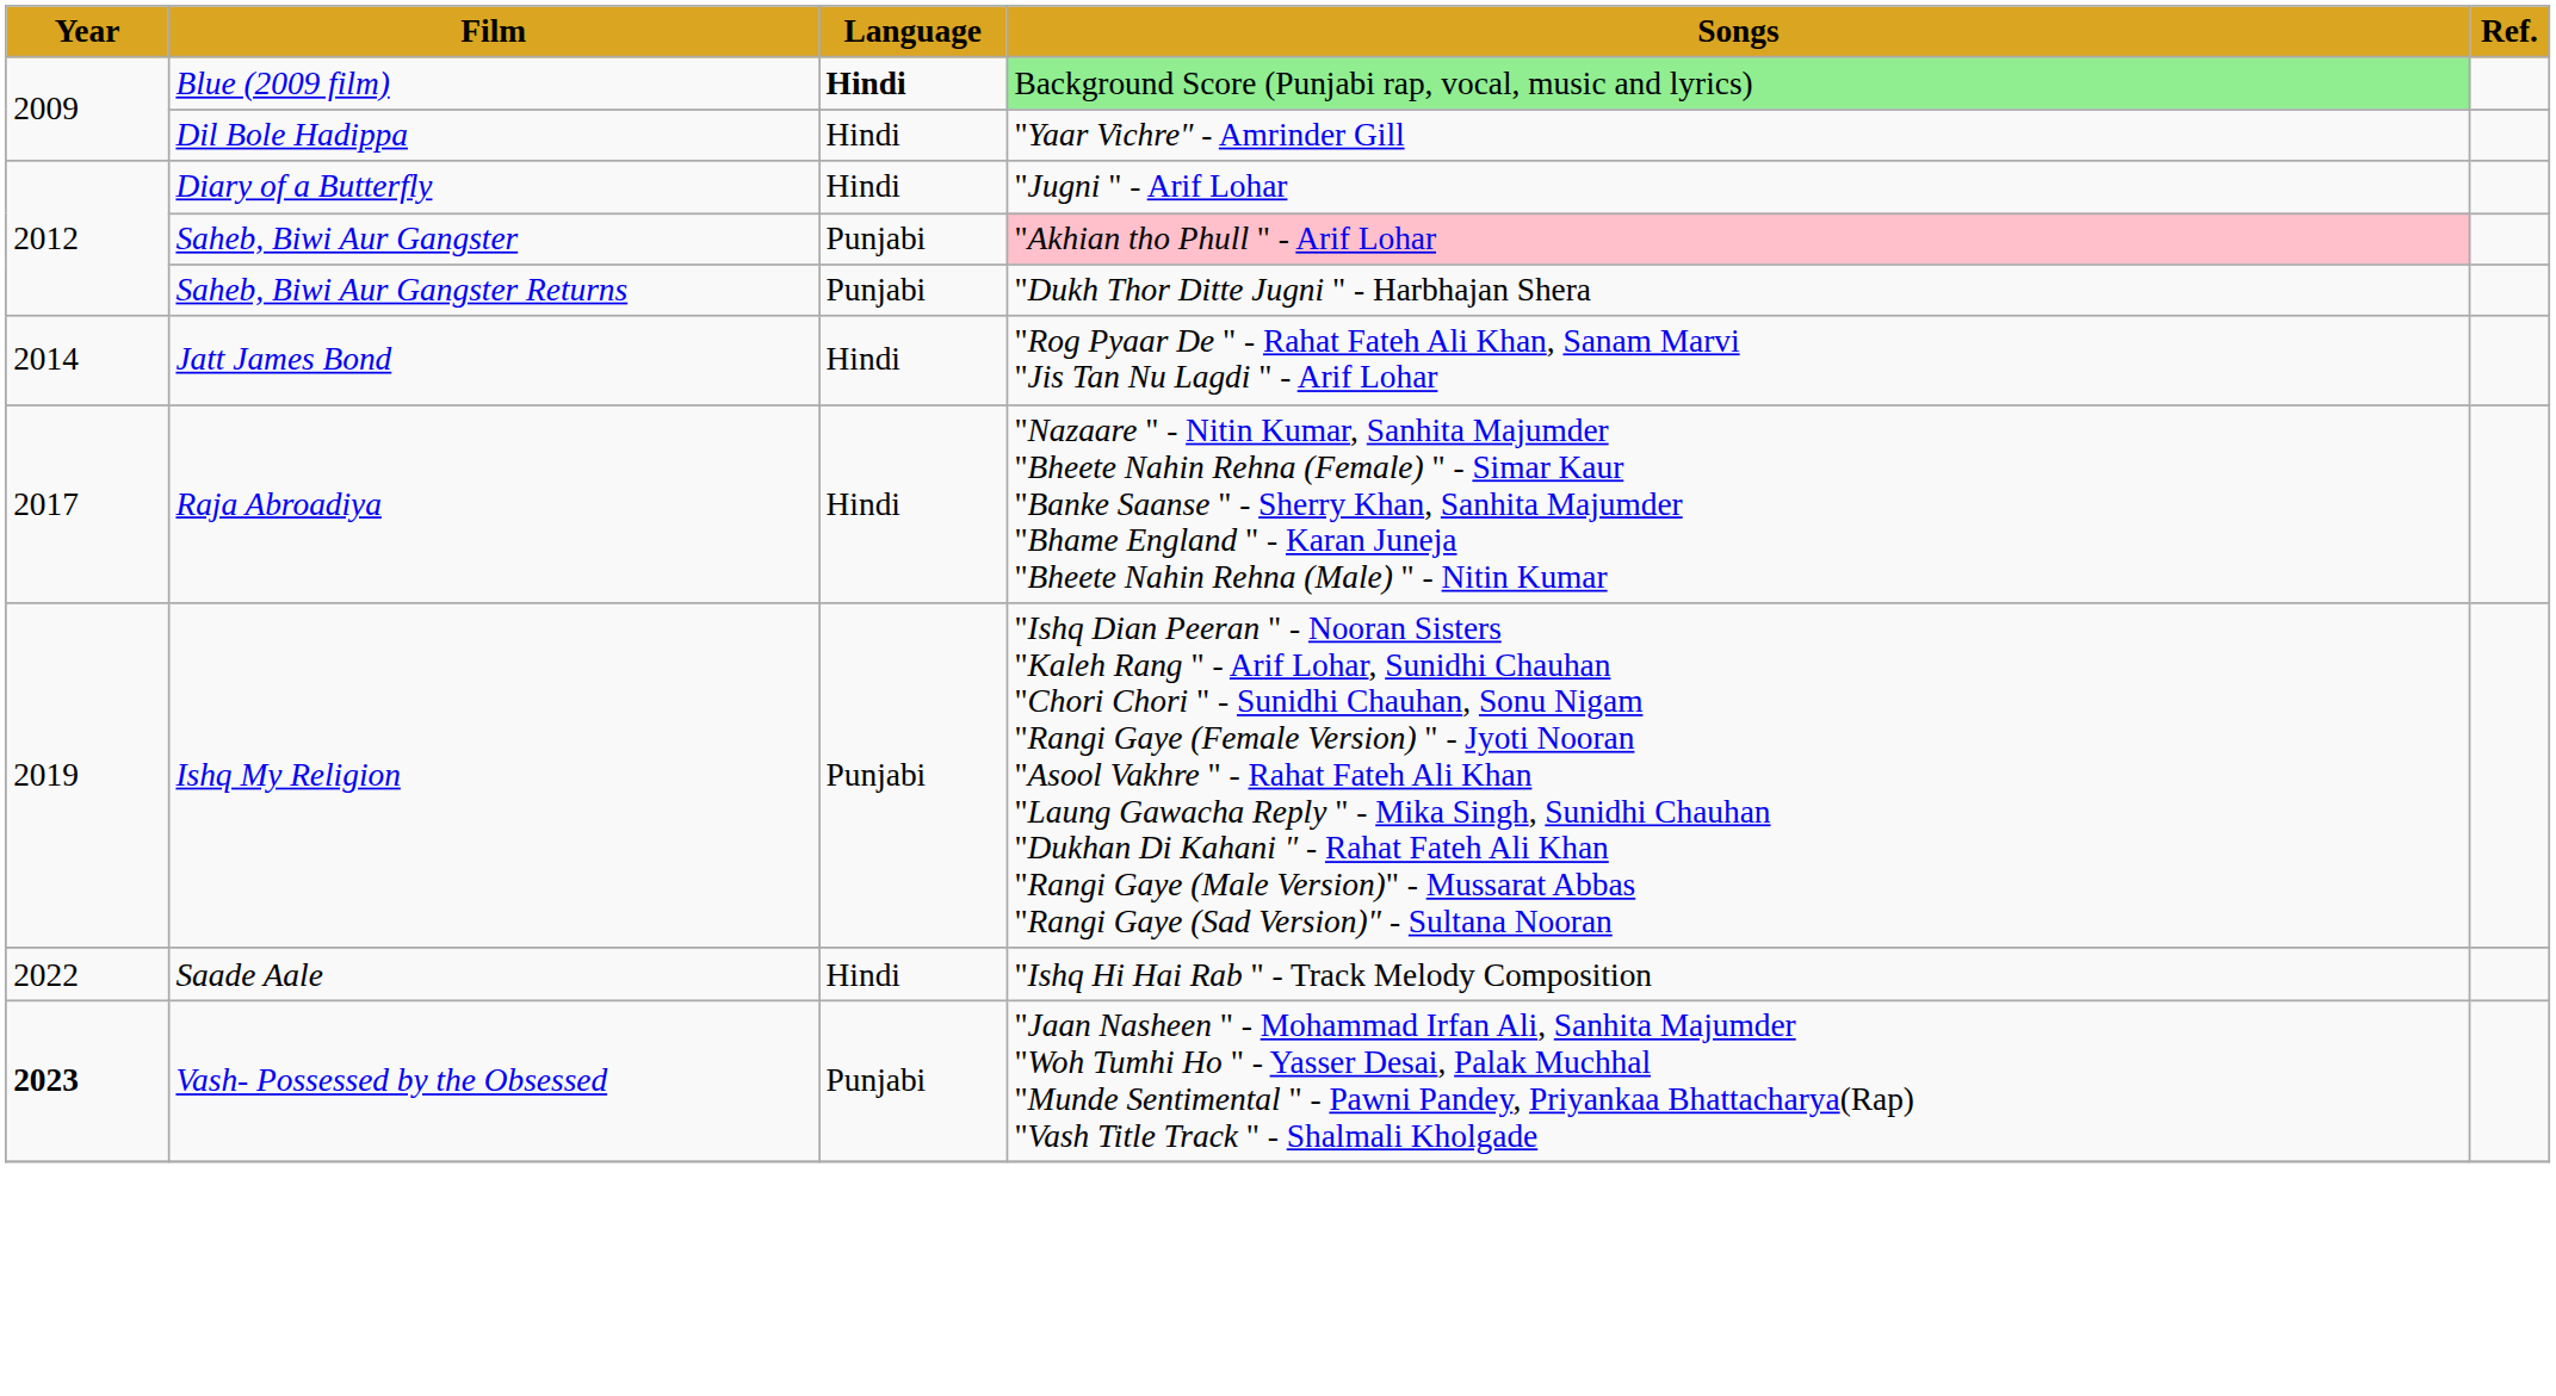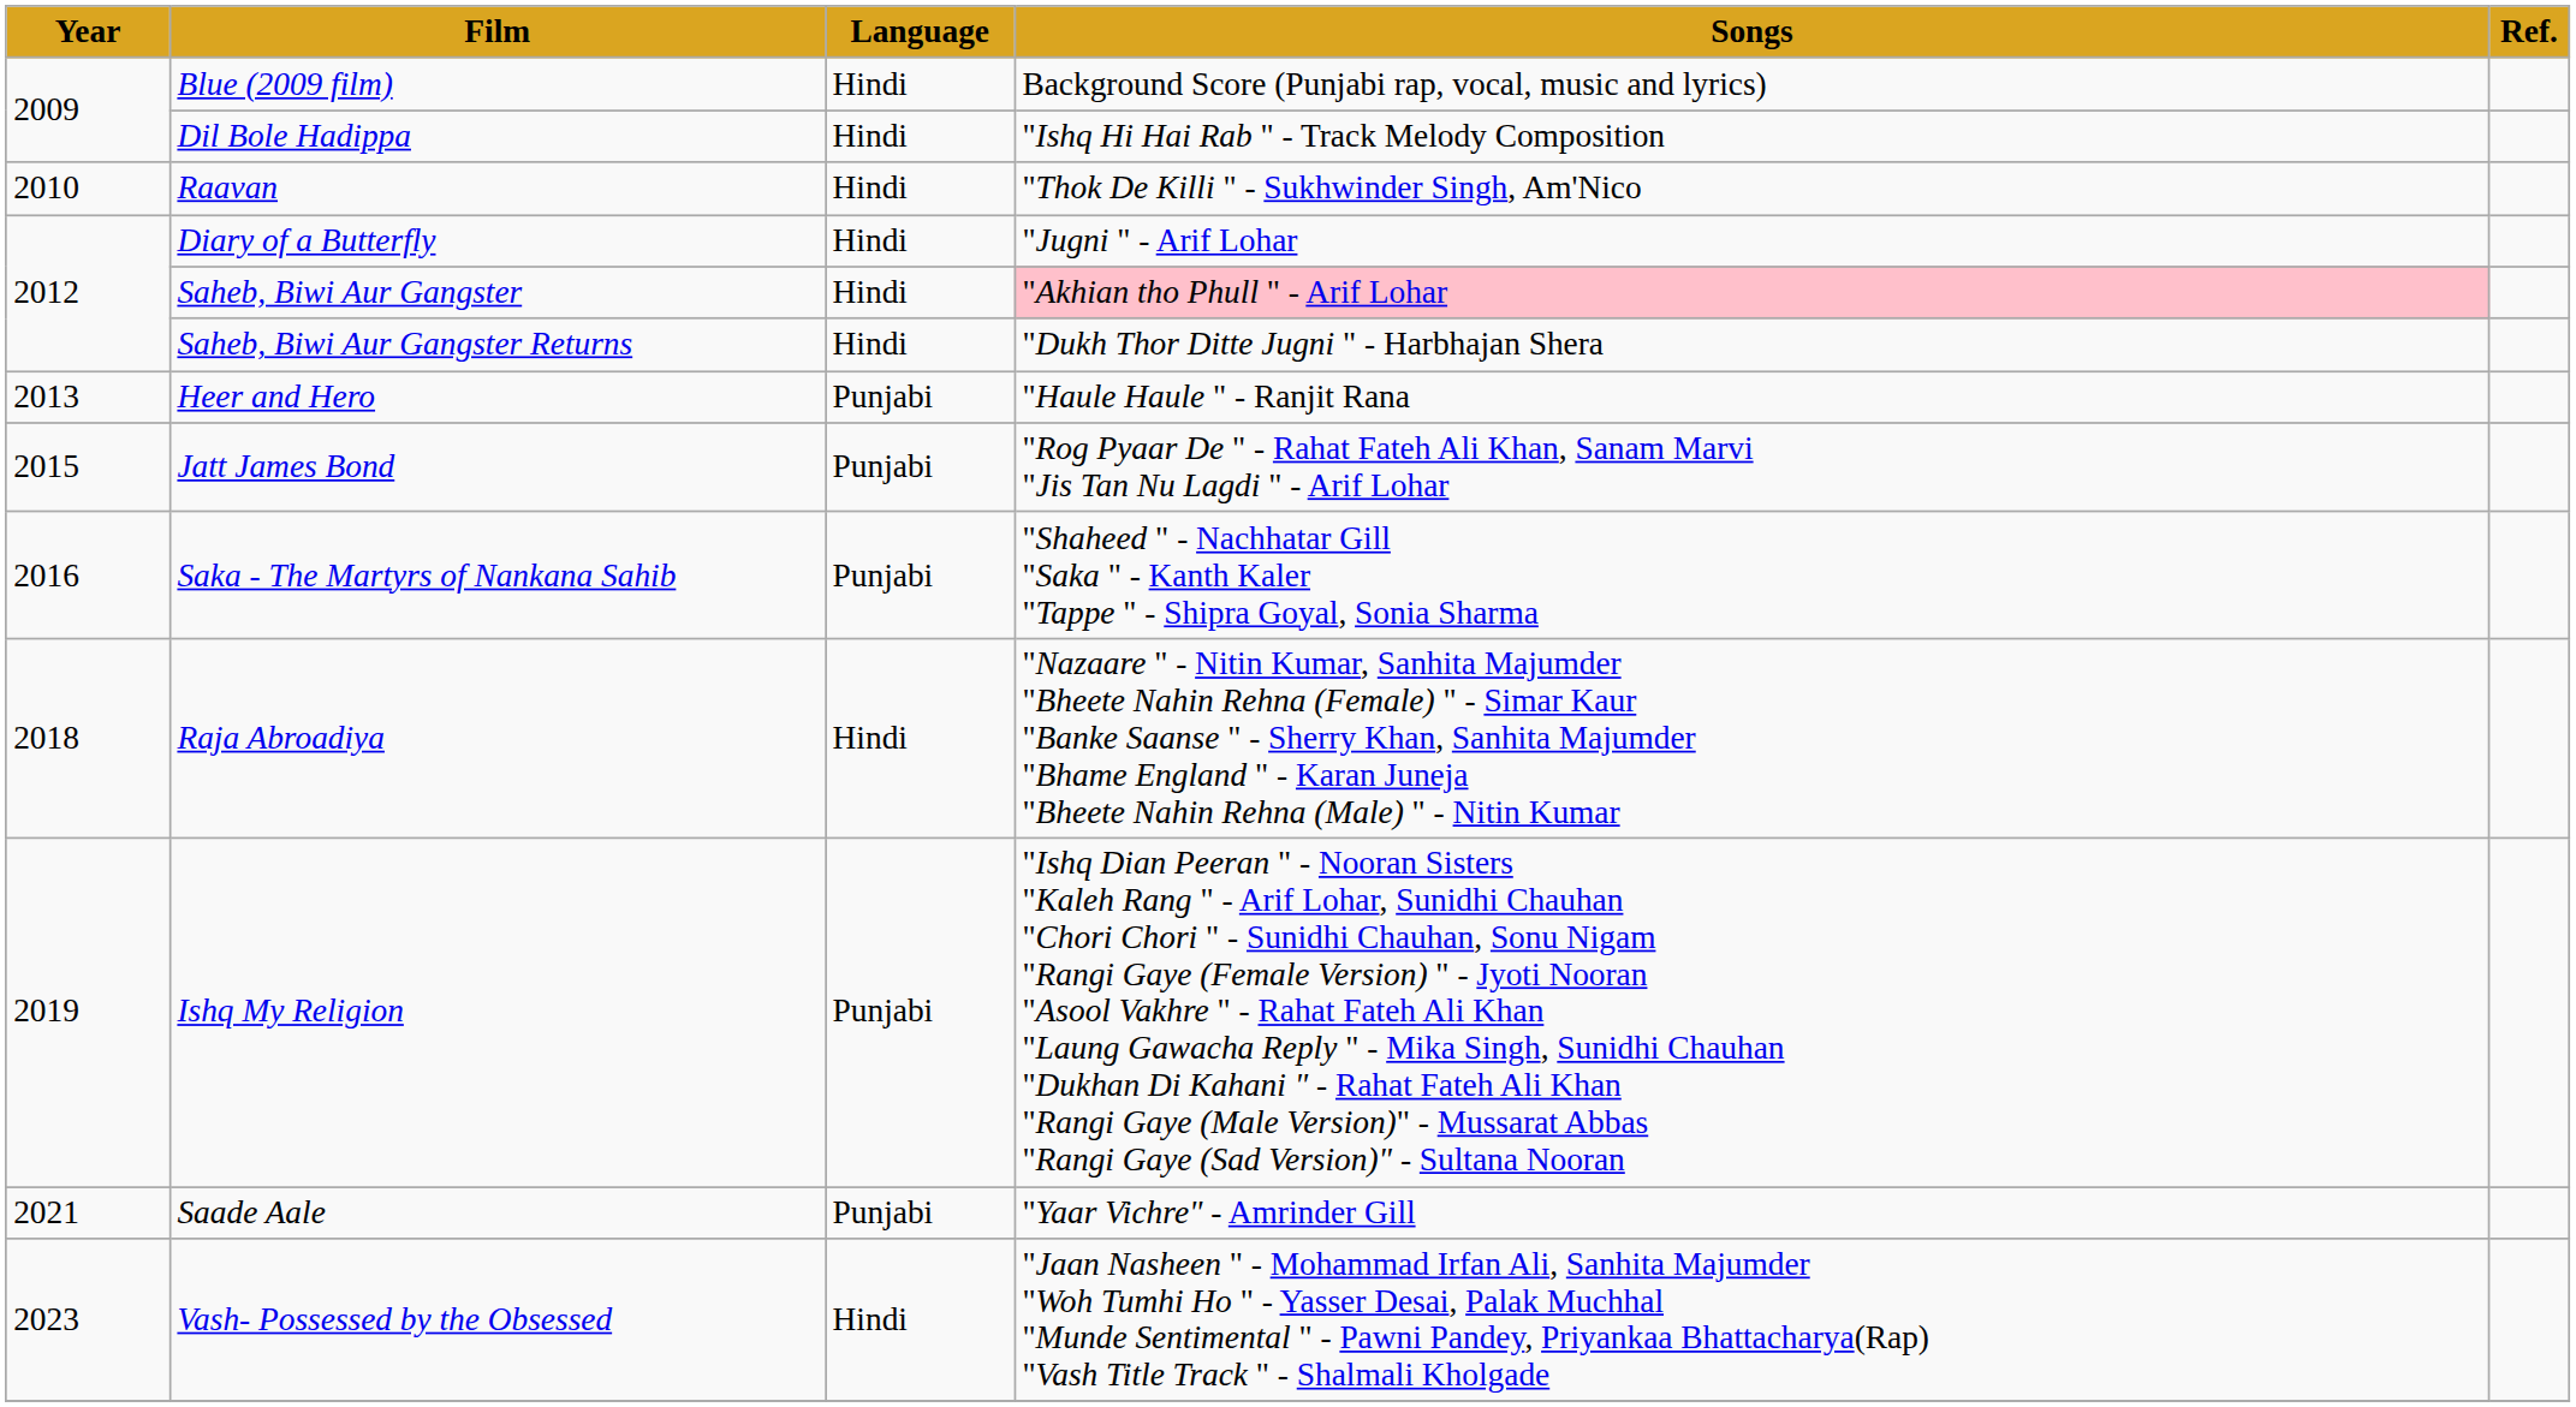 <table class="wikitable sortable">
 <tr>
 <th style="background:#DAA520; text-align:center;" width="5%"><strong>Year</strong></th>
 <th style="background:#DAA520; text-align:center;" width="20%"><strong>Film</strong></th>
 <th style="background:#DAA520; text-align:center;" width="5%"><strong>Language</strong></th>
 <th style="background:#DAA520; text-align:center;" width="45%"><strong>Songs</strong></th>
 <th style="background:#DAA520; text-align:center;" width="1%"><strong>Ref.</strong></th>
 </tr>
 <tr>
 <td rowspan="2">2009</td>
 <td><em><a href='#'>Blue (2009 film)</a></em></td>
-<td><strong>Hindi</strong></td>
-<td style="background: lightgreen;">Background Score (Punjabi rap, vocal, music and lyrics)</td>
+<td>Hindi</td>
+<td>Background Score (Punjabi rap, vocal, music and lyrics)</td>
 <td></td>
 </tr>
 <tr>
 <td><em><a href='#'>Dil Bole Hadippa</a></em></td>
 <td>Hindi</td>
-<td>"<em>Yaar Vichre"</em>  -  <a href='#'>Amrinder Gill</a></td>
+<td>"<em>Ishq Hi Hai Rab </em>"  - Track Melody Composition</td>
+<td></td>
+</tr>
+<tr>
+<td>2010</td>
+<td><em><a href='#'>Raavan</a></em></td>
+<td>Hindi</td>
+<td>"<em>Thok De Killi </em>" - <a href='#'>Sukhwinder Singh</a>,  Am'Nico</td>
 <td></td>
 </tr>
 <tr>
 <td rowspan="3">2012</td>
 <td><em><a href='#'>Diary of a Butterfly</a></em></td>
 <td>Hindi</td>
 <td>"<em>Jugni </em>" -  <a href='#'>Arif Lohar</a></td>
 <td></td>
 </tr>
 <tr>
 <td><em><a href='#'>Saheb, Biwi Aur Gangster</a></em></td>
-<td>Punjabi</td>
+<td>Hindi</td>
 <td style="background: pink;">"<em>Akhian tho Phull </em>" -  <a href='#'>Arif Lohar</a></td>
 <td></td>
 </tr>
 <tr>
 <td><em><a href='#'>Saheb, Biwi Aur Gangster Returns</a></em></td>
-<td>Punjabi</td>
+<td>Hindi</td>
 <td>"<em>Dukh Thor Ditte Jugni </em>" -  Harbhajan Shera</td>
 <td></td>
 </tr>
 <tr>
-<td>2014</td>
+<td>2013</td>
+<td><em><a href='#'>Heer and Hero</a></em></td>
+<td>Punjabi</td>
+<td>"<em>Haule Haule </em>" -  Ranjit Rana</td>
+<td></td>
+</tr>
+<tr>
+<td>2015</td>
 <td><em><a href='#'>Jatt James Bond</a></em></td>
-<td>Hindi</td>
+<td>Punjabi</td>
 <td>"<em>Rog Pyaar De </em>"  -  <a href='#'>Rahat Fateh Ali Khan</a>,  <a href='#'>Sanam Marvi</a><br>"<em>Jis Tan Nu Lagdi </em>" -  <a href='#'>Arif Lohar</a></td>
 <td></td>
 </tr>
 <tr>
-<td>2017</td>
+<td>2016</td>
+<td><em><a href='#'>Saka - The Martyrs of Nankana Sahib</a></em></td>
+<td>Punjabi</td>
+<td>"<em>Shaheed </em>" -  <a href='#'>Nachhatar Gill</a><br>"<em>Saka </em>" -  <a href='#'>Kanth Kaler</a><br>"<em>Tappe </em>" -  <a href='#'>Shipra Goyal</a>,  <a href='#'>Sonia Sharma</a></td>
+<td></td>
+</tr>
+<tr>
+<td>2018</td>
 <td><em><a href='#'>Raja Abroadiya</a></em></td>
 <td>Hindi</td>
 <td>"<em>Nazaare </em>" - <a href='#'>Nitin Kumar</a>,  <a href='#'>Sanhita Majumder</a><br>"<em>Bheete Nahin Rehna (Female) </em>"  -  <a href='#'>Simar Kaur</a><br>"<em>Banke Saanse </em>"  -  <a href='#'>Sherry Khan</a>,  <a href='#'>Sanhita Majumder</a><br>"<em>Bhame England </em>"  -  <a href='#'>Karan Juneja</a><br>"<em>Bheete Nahin Rehna (Male) </em>"  -  <a href='#'>Nitin Kumar</a></td>
 <td></td>
 </tr>
 <tr>
 <td>2019</td>
 <td><em><a href='#'>Ishq My Religion</a></em></td>
 <td>Punjabi</td>
 <td>"<em>Ishq Dian Peeran </em>" -  <a href='#'>Nooran Sisters</a><br>"<em>Kaleh Rang </em>" - <a href='#'>Arif Lohar</a>,  <a href='#'>Sunidhi Chauhan</a><br>"<em>Chori Chori </em>"  -  <a href='#'>Sunidhi Chauhan</a>,  <a href='#'>Sonu Nigam</a><br>"<em>Rangi Gaye (Female Version) </em>" - <a href='#'>Jyoti Nooran</a><br>"<em>Asool Vakhre </em>"  -  <a href='#'>Rahat Fateh Ali Khan</a><br>"<em>Laung Gawacha Reply </em>"  -  <a href='#'>Mika Singh</a>,  <a href='#'>Sunidhi Chauhan</a><br>"<em>Dukhan Di Kahani "</em>  -  <a href='#'>Rahat Fateh Ali Khan</a><br>"<em>Rangi Gaye (Male Version)</em>"  - <a href='#'>Mussarat Abbas</a><br>"<em>Rangi Gaye (Sad Version)"</em>  -  <a href='#'>Sultana Nooran</a></td>
 <td></td>
 </tr>
 <tr>
-<td>2022</td>
+<td>2021</td>
 <td><em>Saade Aale</em></td>
-<td>Hindi</td>
-<td>"<em>Ishq Hi Hai Rab </em>"  - Track Melody Composition</td>
+<td>Punjabi</td>
+<td>"<em>Yaar Vichre"</em>  -  <a href='#'>Amrinder Gill</a></td>
 <td></td>
 </tr>
 <tr>
-<td><strong>2023</strong></td>
+<td>2023</td>
 <td><em><a href='#'>Vash- Possessed by the Obsessed</a></em></td>
-<td>Punjabi</td>
+<td>Hindi</td>
 <td>"<em>Jaan Nasheen </em>" -  <a href='#'>Mohammad Irfan Ali</a>, <a href='#'>Sanhita Majumder</a><br>"<em>Woh Tumhi Ho </em>" -  <a href='#'>Yasser Desai</a>, <a href='#'>Palak Muchhal</a><br>"<em>Munde Sentimental </em>" -  <a href='#'>Pawni Pandey</a>, <a href='#'>Priyankaa Bhattacharya</a>(Rap)<br>"<em>Vash Title Track </em>" -  <a href='#'>Shalmali Kholgade </a></td>
 <td></td>
 </tr>
 <tr>
 </tr>
 </table>
